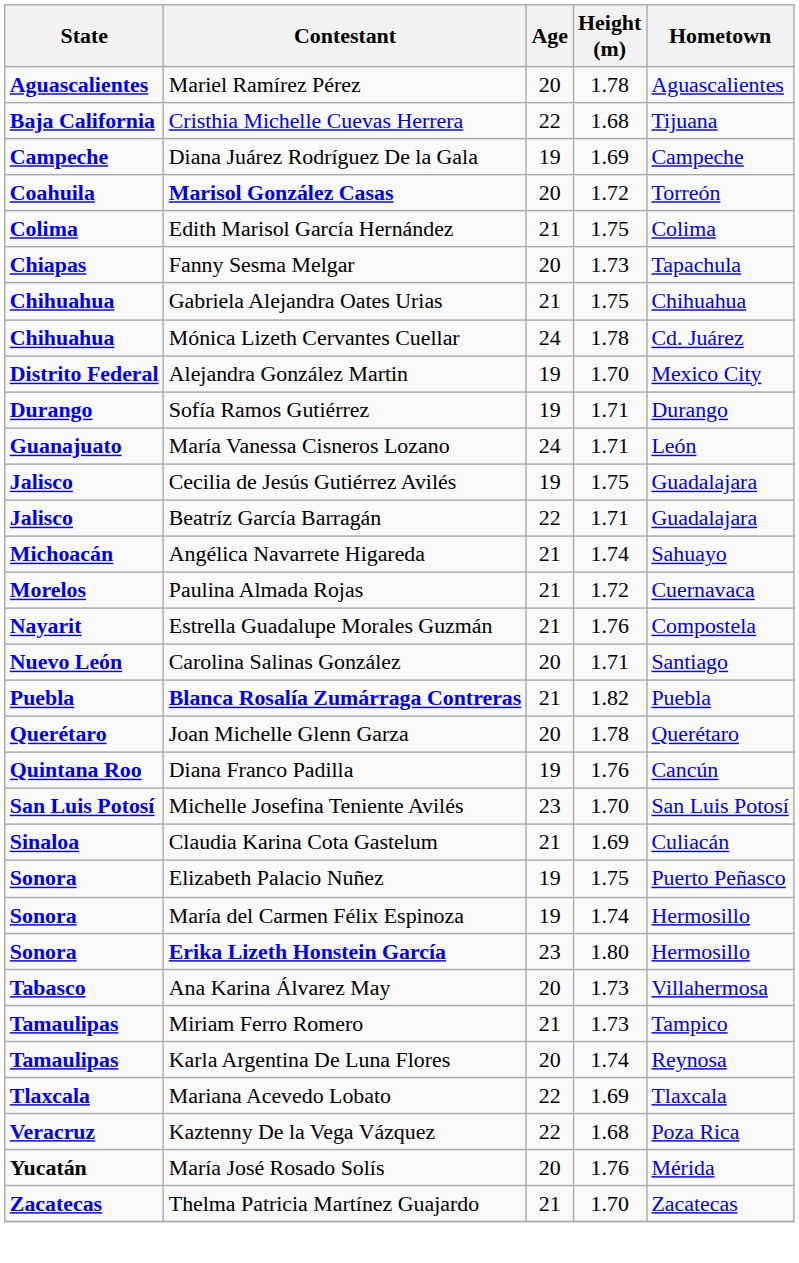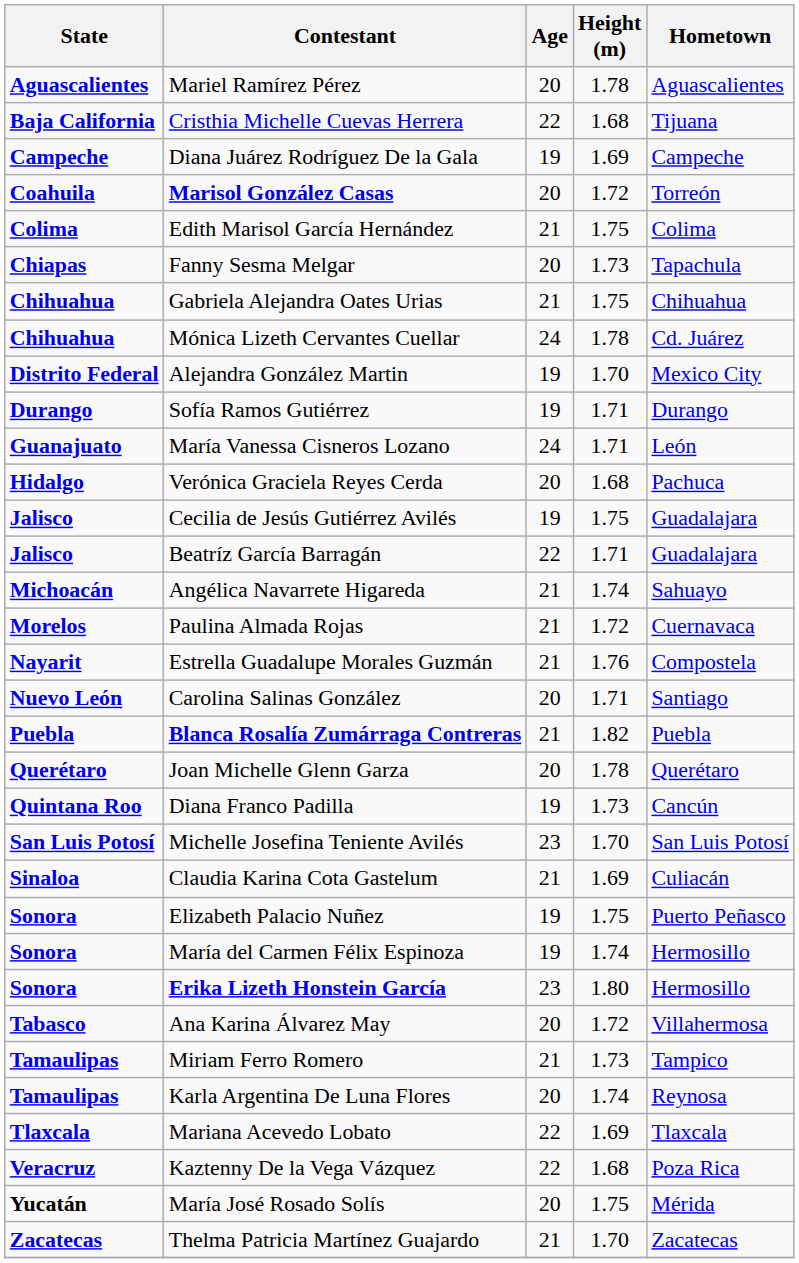 <table class="wikitable sortable" style="font-size:95%;">
 <tr>
 <th>State</th>
 <th>Contestant</th>
 <th>Age</th>
 <th>Height<br> (m)</th>
 <th>Hometown</th>
 </tr>
 <tr>
 <td><strong> <a href='#'>Aguascalientes</a></strong></td>
 <td>Mariel Ramírez Pérez</td>
 <td align="center">20</td>
 <td align="center">1.78</td>
 <td><a href='#'>Aguascalientes</a></td>
 </tr>
 <tr>
 <td><strong> <a href='#'>Baja California</a></strong></td>
 <td><a href='#'>Cristhia Michelle Cuevas Herrera</a></td>
 <td align="center">22</td>
 <td align="center">1.68</td>
 <td><a href='#'>Tijuana</a></td>
 </tr>
 <tr>
 <td><strong> <a href='#'>Campeche</a></strong></td>
 <td>Diana Juárez Rodríguez De la Gala</td>
 <td align="center">19</td>
 <td align="center">1.69</td>
 <td><a href='#'>Campeche</a></td>
 </tr>
 <tr>
 <td><strong> <a href='#'>Coahuila</a></strong></td>
 <td><strong><a href='#'>Marisol González Casas</a></strong></td>
 <td align="center">20</td>
 <td align="center">1.72</td>
 <td><a href='#'>Torreón</a></td>
 </tr>
 <tr>
 <td><strong> <a href='#'>Colima</a></strong></td>
 <td>Edith Marisol García Hernández</td>
 <td align="center">21</td>
 <td align="center">1.75</td>
 <td><a href='#'>Colima</a></td>
 </tr>
 <tr>
 <td><strong> <a href='#'>Chiapas</a></strong></td>
 <td>Fanny Sesma Melgar</td>
 <td align="center">20</td>
 <td align="center">1.73</td>
 <td><a href='#'>Tapachula</a></td>
 </tr>
 <tr>
 <td><strong> <a href='#'>Chihuahua</a></strong></td>
 <td>Gabriela Alejandra Oates Urias</td>
 <td align="center">21</td>
 <td align="center">1.75</td>
 <td><a href='#'>Chihuahua</a></td>
 </tr>
 <tr>
 <td><strong> <a href='#'>Chihuahua</a></strong></td>
 <td>Mónica Lizeth Cervantes Cuellar</td>
 <td align="center">24</td>
 <td align="center">1.78</td>
 <td><a href='#'>Cd. Juárez</a></td>
 </tr>
 <tr>
 <td><strong> <a href='#'>Distrito Federal</a></strong></td>
 <td>Alejandra González Martin</td>
 <td align="center">19</td>
 <td align="center">1.70</td>
 <td><a href='#'>Mexico City</a></td>
 </tr>
 <tr>
 <td><strong> <a href='#'>Durango</a></strong></td>
 <td>Sofía Ramos Gutiérrez</td>
 <td align="center">19</td>
 <td align="center">1.71</td>
 <td><a href='#'>Durango</a></td>
 </tr>
 <tr>
 <td><strong> <a href='#'>Guanajuato</a></strong></td>
 <td>María Vanessa Cisneros Lozano</td>
 <td align="center">24</td>
 <td align="center">1.71</td>
 <td><a href='#'>León</a></td>
 </tr>
 <tr>
+<td><strong> <a href='#'>Hidalgo</a></strong></td>
+<td>Verónica Graciela Reyes Cerda</td>
+<td align="center">20</td>
+<td align="center">1.68</td>
+<td><a href='#'>Pachuca</a></td>
+</tr>
+<tr>
 <td><strong> <a href='#'>Jalisco</a></strong></td>
 <td>Cecilia de Jesús Gutiérrez Avilés</td>
 <td align="center">19</td>
 <td align="center">1.75</td>
 <td><a href='#'>Guadalajara</a></td>
 </tr>
 <tr>
 <td><strong> <a href='#'>Jalisco</a></strong></td>
 <td>Beatríz García Barragán</td>
 <td align="center">22</td>
 <td align="center">1.71</td>
 <td><a href='#'>Guadalajara</a></td>
 </tr>
 <tr>
 <td><strong> <a href='#'>Michoacán</a></strong></td>
 <td>Angélica Navarrete Higareda</td>
 <td align="center">21</td>
 <td align="center">1.74</td>
 <td><a href='#'>Sahuayo</a></td>
 </tr>
 <tr>
 <td><strong> <a href='#'>Morelos</a></strong></td>
 <td>Paulina Almada Rojas</td>
 <td align="center">21</td>
 <td align="center">1.72</td>
 <td><a href='#'>Cuernavaca</a></td>
 </tr>
 <tr>
 <td><strong> <a href='#'>Nayarit</a></strong></td>
 <td>Estrella Guadalupe Morales Guzmán</td>
 <td align="center">21</td>
 <td align="center">1.76</td>
 <td><a href='#'>Compostela</a></td>
 </tr>
 <tr>
 <td><strong> <a href='#'>Nuevo León</a></strong></td>
 <td>Carolina Salinas González</td>
 <td align="center">20</td>
 <td align="center">1.71</td>
 <td><a href='#'>Santiago</a></td>
 </tr>
 <tr>
 <td><strong> <a href='#'>Puebla</a></strong></td>
 <td><strong><a href='#'>Blanca Rosalía Zumárraga Contreras</a></strong></td>
 <td align="center">21</td>
 <td align="center">1.82</td>
 <td><a href='#'>Puebla</a></td>
 </tr>
 <tr>
 <td><strong> <a href='#'>Querétaro</a></strong></td>
 <td>Joan Michelle Glenn Garza</td>
 <td align="center">20</td>
 <td align="center">1.78</td>
 <td><a href='#'>Querétaro</a></td>
 </tr>
 <tr>
 <td><strong> <a href='#'>Quintana Roo</a></strong></td>
 <td>Diana Franco Padilla</td>
 <td align="center">19</td>
-<td align="center">1.76</td>
+<td align="center">1.73</td>
 <td><a href='#'>Cancún</a></td>
 </tr>
 <tr>
 <td><strong> <a href='#'>San Luis Potosí</a></strong></td>
 <td>Michelle Josefina Teniente Avilés</td>
 <td align="center">23</td>
 <td align="center">1.70</td>
 <td><a href='#'>San Luis Potosí</a></td>
 </tr>
 <tr>
 <td><strong> <a href='#'>Sinaloa</a></strong></td>
 <td>Claudia Karina Cota Gastelum</td>
 <td align="center">21</td>
 <td align="center">1.69</td>
 <td><a href='#'>Culiacán</a></td>
 </tr>
 <tr>
 <td><strong> <a href='#'>Sonora</a></strong></td>
 <td>Elizabeth Palacio Nuñez</td>
 <td align="center">19</td>
 <td align="center">1.75</td>
 <td><a href='#'>Puerto Peñasco</a></td>
 </tr>
 <tr>
 <td><strong> <a href='#'>Sonora</a></strong></td>
 <td>María del Carmen Félix Espinoza</td>
 <td align="center">19</td>
 <td align="center">1.74</td>
 <td><a href='#'>Hermosillo</a></td>
 </tr>
 <tr>
 <td><strong> <a href='#'>Sonora</a></strong></td>
 <td><strong><a href='#'>Erika Lizeth Honstein García</a></strong></td>
 <td align="center">23</td>
 <td align="center">1.80</td>
 <td><a href='#'>Hermosillo</a></td>
 </tr>
 <tr>
 <td><strong> <a href='#'>Tabasco</a></strong></td>
 <td>Ana Karina Álvarez May</td>
 <td align="center">20</td>
-<td align="center">1.73</td>
+<td align="center">1.72</td>
 <td><a href='#'>Villahermosa</a></td>
 </tr>
 <tr>
 <td><strong> <a href='#'>Tamaulipas</a></strong></td>
 <td>Miriam Ferro Romero</td>
 <td align="center">21</td>
 <td align="center">1.73</td>
 <td><a href='#'>Tampico</a></td>
 </tr>
 <tr>
 <td><strong> <a href='#'>Tamaulipas</a></strong></td>
 <td>Karla Argentina De Luna Flores</td>
 <td align="center">20</td>
 <td align="center">1.74</td>
 <td><a href='#'>Reynosa</a></td>
 </tr>
 <tr>
 <td><strong> <a href='#'>Tlaxcala</a></strong></td>
 <td>Mariana Acevedo Lobato</td>
 <td align="center">22</td>
 <td align="center">1.69</td>
 <td><a href='#'>Tlaxcala</a></td>
 </tr>
 <tr>
 <td><strong> <a href='#'>Veracruz</a></strong></td>
 <td>Kaztenny De la Vega Vázquez</td>
 <td align="center">22</td>
 <td align="center">1.68</td>
 <td><a href='#'>Poza Rica</a></td>
 </tr>
 <tr>
 <td><strong> Yucatán</strong></td>
 <td>María José Rosado Solís</td>
 <td align="center">20</td>
-<td align="center">1.76</td>
+<td align="center">1.75</td>
 <td><a href='#'>Mérida</a></td>
 </tr>
 <tr>
 <td><strong> <a href='#'>Zacatecas</a></strong></td>
 <td>Thelma Patricia Martínez Guajardo</td>
 <td align="center">21</td>
 <td align="center">1.70</td>
 <td><a href='#'>Zacatecas</a></td>
 </tr>
 <tr>
 </tr>
 </table>
